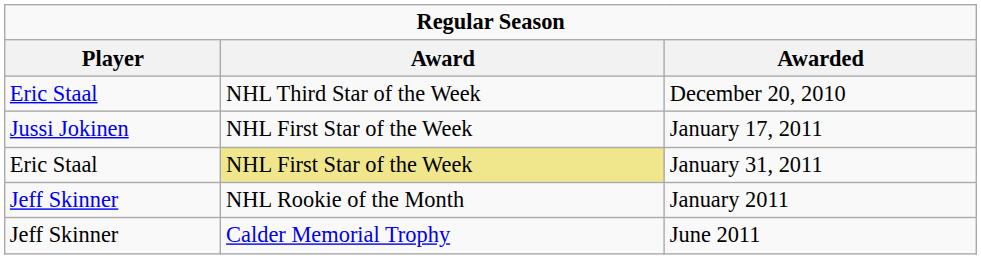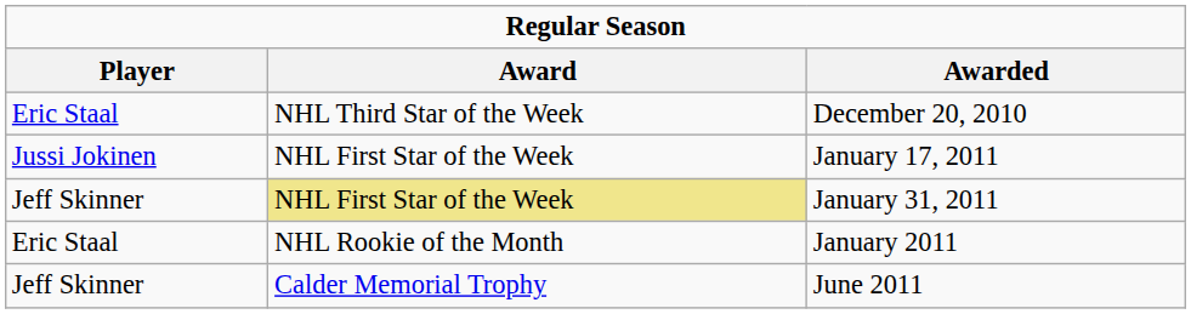 <table class="wikitable" width="55%">
 <tr>
 <td colspan="10" align="center"><strong>Regular Season</strong></td>
 </tr>
 <tr>
 <th>Player</th>
 <th>Award</th>
 <th>Awarded</th>
 </tr>
 <tr>
 <td><a href='#'>Eric Staal</a></td>
 <td>NHL Third Star of the Week</td>
 <td>December 20, 2010</td>
 </tr>
 <tr>
 <td><a href='#'>Jussi Jokinen</a></td>
 <td>NHL First Star of the Week</td>
 <td>January 17, 2011</td>
 </tr>
 <tr>
-<td>Eric Staal</td>
+<td>Jeff Skinner</td>
 <td style="background: khaki;">NHL First Star of the Week</td>
 <td>January 31, 2011</td>
 </tr>
 <tr>
-<td><a href='#'>Jeff Skinner</a></td>
+<td>Eric Staal</td>
 <td>NHL Rookie of the Month</td>
 <td>January 2011</td>
 </tr>
 <tr>
 <td>Jeff Skinner</td>
 <td><a href='#'>Calder Memorial Trophy</a></td>
 <td>June 2011</td>
 </tr>
 </table>
